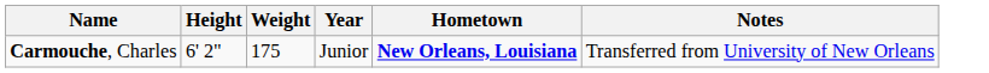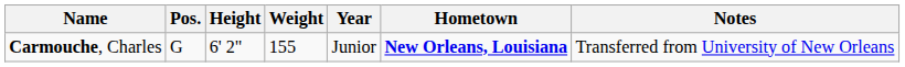 <table class="wikitable sortable" border="1">
 <tr>
 <th>Name</th>
+<th>Pos.</th>
 <th>Height</th>
 <th>Weight</th>
 <th>Year</th>
 <th>Hometown</th>
 <th class="unsortable">Notes</th>
 </tr>
 <tr>
 <td><strong>Carmouche</strong>, Charles</td>
+<td>G</td>
 <td>6' 2"</td>
-<td>175</td>
+<td>155</td>
 <td>Junior</td>
 <td><strong><a href='#'>New Orleans, Louisiana</a></strong></td>
 <td>Transferred from <a href='#'>University of New Orleans</a></td>
 </tr>
 </table>
